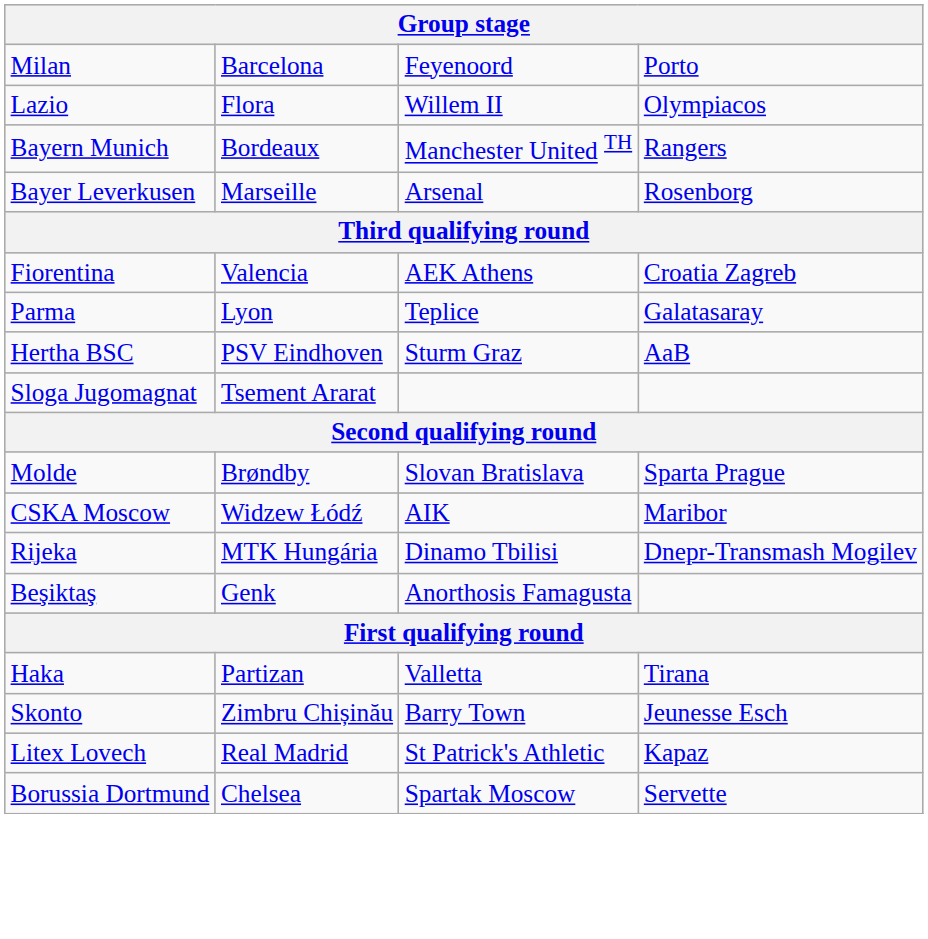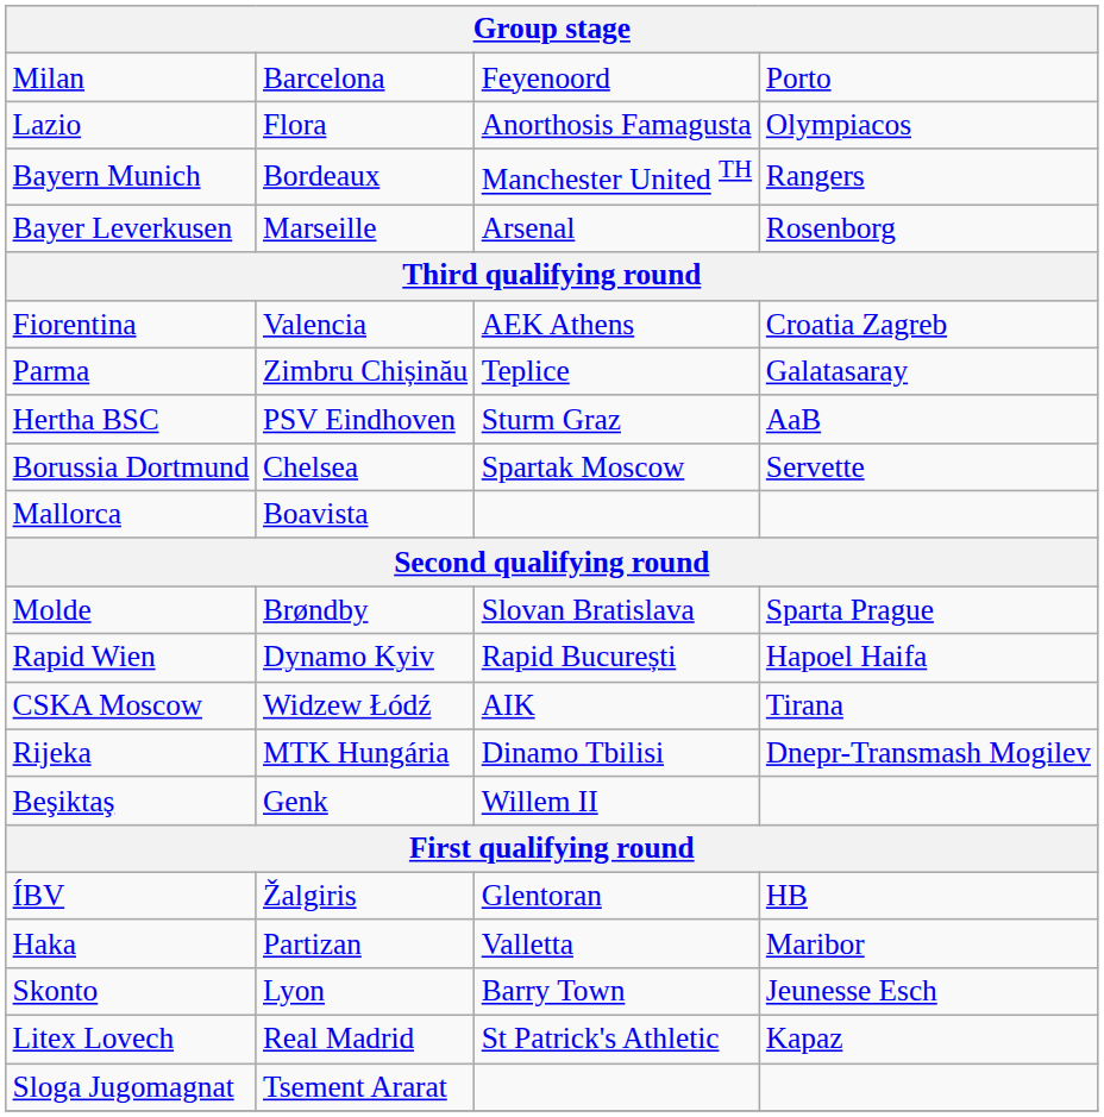 <table class="wikitable">
 <tr>
 <th colspan=4><a href='#'>Group stage</a></th>
 </tr>
 <tr>
 <td> <a href='#'>Milan</a> </td>
 <td> <a href='#'>Barcelona</a> </td>
 <td> <a href='#'>Feyenoord</a> </td>
 <td> <a href='#'>Porto</a> </td>
 </tr>
 <tr>
 <td> <a href='#'>Lazio</a> </td>
 <td> <a href='#'>Flora</a> </td>
-<td> <a href='#'>Willem II</a> </td>
+<td> <a href='#'>Anorthosis Famagusta</a> </td>
 <td> <a href='#'>Olympiacos</a> </td>
 </tr>
 <tr>
 <td> <a href='#'>Bayern Munich</a> </td>
 <td> <a href='#'>Bordeaux</a> </td>
 <td> <a href='#'>Manchester United</a> <sup><a href='#'>TH</a></sup></td>
 <td> <a href='#'>Rangers</a> </td>
 </tr>
 <tr>
 <td> <a href='#'>Bayer Leverkusen</a> </td>
 <td> <a href='#'>Marseille</a> </td>
 <td> <a href='#'>Arsenal</a> </td>
 <td> <a href='#'>Rosenborg</a> </td>
 </tr>
 <tr>
 <th colspan=4><a href='#'>Third qualifying round</a></th>
 </tr>
 <tr>
 <td> <a href='#'>Fiorentina</a> </td>
 <td> <a href='#'>Valencia</a> </td>
 <td> <a href='#'>AEK Athens</a> </td>
 <td> <a href='#'>Croatia Zagreb</a> </td>
 </tr>
 <tr>
 <td> <a href='#'>Parma</a> </td>
-<td> <a href='#'>Lyon</a> </td>
+<td> <a href='#'>Zimbru Chișinău</a> </td>
 <td> <a href='#'>Teplice</a> </td>
 <td> <a href='#'>Galatasaray</a> </td>
 </tr>
 <tr>
 <td> <a href='#'>Hertha BSC</a> </td>
 <td> <a href='#'>PSV Eindhoven</a> </td>
 <td> <a href='#'>Sturm Graz</a> </td>
 <td> <a href='#'>AaB</a> </td>
 </tr>
 <tr>
-<td> <a href='#'>Sloga Jugomagnat</a> </td>
-<td> <a href='#'>Tsement Ararat</a> </td>
+<td> <a href='#'>Borussia Dortmund</a> </td>
+<td> <a href='#'>Chelsea</a> </td>
+<td> <a href='#'>Spartak Moscow</a> </td>
+<td> <a href='#'>Servette</a> </td>
+</tr>
+<tr>
+<td> <a href='#'>Mallorca</a> </td>
+<td> <a href='#'>Boavista</a> </td>
 <td></td>
 <td></td>
 </tr>
 <tr>
 <th colspan=4><a href='#'>Second qualifying round</a></th>
 </tr>
 <tr>
 <td> <a href='#'>Molde</a> </td>
 <td> <a href='#'>Brøndby</a> </td>
 <td> <a href='#'>Slovan Bratislava</a> </td>
 <td> <a href='#'>Sparta Prague</a> </td>
 </tr>
 <tr>
+<td> <a href='#'>Rapid Wien</a> </td>
+<td> <a href='#'>Dynamo Kyiv</a> </td>
+<td> <a href='#'>Rapid București</a> </td>
+<td> <a href='#'>Hapoel Haifa</a> </td>
+</tr>
+<tr>
 <td> <a href='#'>CSKA Moscow</a> </td>
 <td> <a href='#'>Widzew Łódź</a> </td>
 <td> <a href='#'>AIK</a> </td>
-<td> <a href='#'>Maribor</a> </td>
+<td> <a href='#'>Tirana</a> </td>
 </tr>
 <tr>
 <td> <a href='#'>Rijeka</a> </td>
 <td> <a href='#'>MTK Hungária</a> </td>
 <td> <a href='#'>Dinamo Tbilisi</a> </td>
 <td> <a href='#'>Dnepr-Transmash Mogilev</a> </td>
 </tr>
 <tr>
 <td> <a href='#'>Beşiktaş</a> </td>
 <td> <a href='#'>Genk</a> </td>
-<td> <a href='#'>Anorthosis Famagusta</a> </td>
+<td> <a href='#'>Willem II</a> </td>
 <td></td>
 </tr>
 <tr>
 <th colspan=4><a href='#'>First qualifying round</a></th>
 </tr>
 <tr>
+<td> <a href='#'>ÍBV</a> </td>
+<td> <a href='#'>Žalgiris</a> </td>
+<td> <a href='#'>Glentoran</a> </td>
+<td> <a href='#'>HB</a> </td>
+</tr>
+<tr>
 <td> <a href='#'>Haka</a> </td>
 <td> <a href='#'>Partizan</a> </td>
 <td> <a href='#'>Valletta</a> </td>
-<td> <a href='#'>Tirana</a> </td>
+<td> <a href='#'>Maribor</a> </td>
 </tr>
 <tr>
 <td> <a href='#'>Skonto</a> </td>
-<td> <a href='#'>Zimbru Chișinău</a> </td>
+<td> <a href='#'>Lyon</a> </td>
 <td> <a href='#'>Barry Town</a> </td>
 <td> <a href='#'>Jeunesse Esch</a> </td>
 </tr>
 <tr>
 <td> <a href='#'>Litex Lovech</a> </td>
 <td> <a href='#'>Real Madrid</a> </td>
 <td> <a href='#'>St Patrick's Athletic</a> </td>
 <td> <a href='#'>Kapaz</a> </td>
 </tr>
 <tr>
-<td> <a href='#'>Borussia Dortmund</a> </td>
-<td> <a href='#'>Chelsea</a> </td>
-<td> <a href='#'>Spartak Moscow</a> </td>
-<td> <a href='#'>Servette</a> </td>
+<td> <a href='#'>Sloga Jugomagnat</a> </td>
+<td> <a href='#'>Tsement Ararat</a> </td>
+<td></td>
+<td></td>
 </tr>
 <tr>
 </tr>
 </table>
